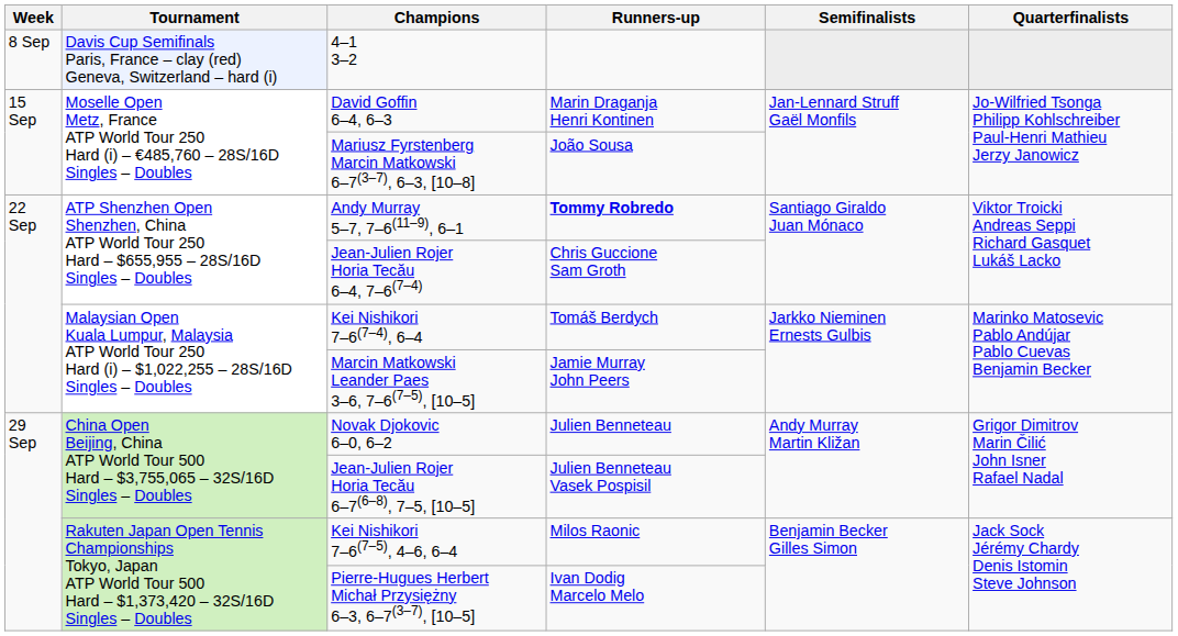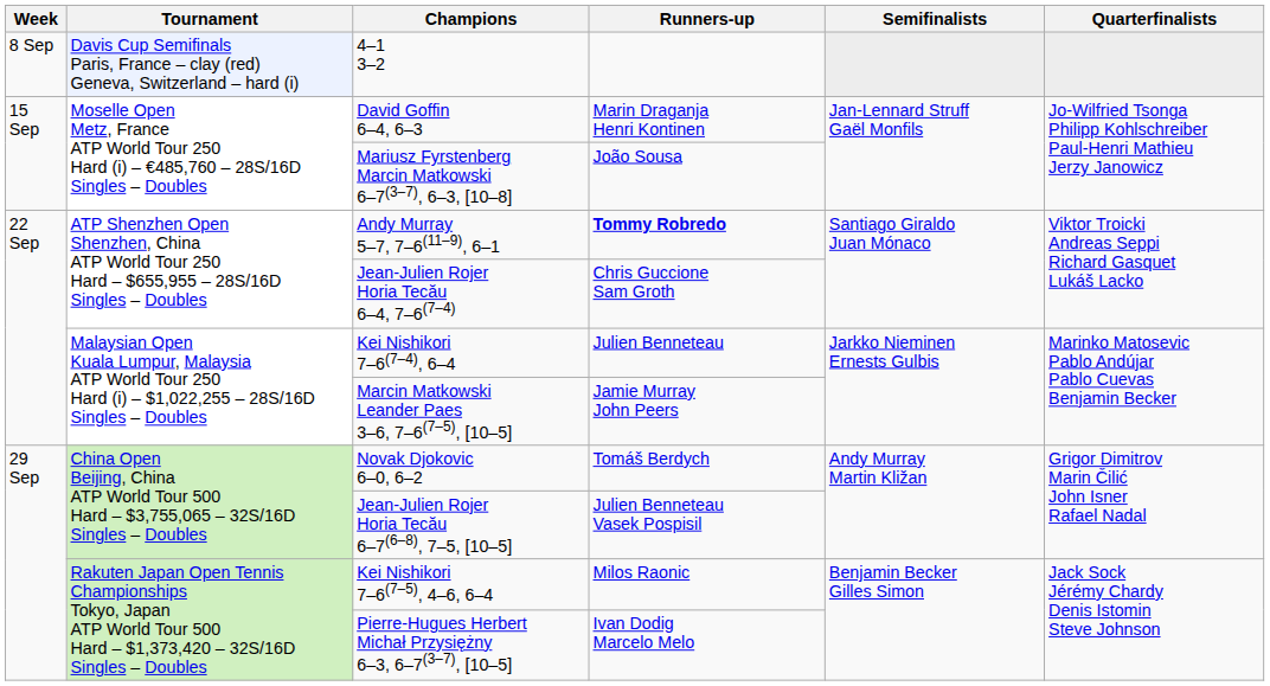 <table class=wikitable style=font-size:95%>
 <tr>
 <th style="width:48px;">Week</th>
 <th style="width:250px;">Tournament</th>
 <th style="width:205px;">Champions</th>
 <th style="width:205px;">Runners-up</th>
 <th style="width:190px;">Semifinalists</th>
 <th style="width:190px;">Quarterfinalists</th>
 </tr>
 <tr valign=top>
 <td>8 Sep</td>
 <td bgcolor=#ECF2FF><a href='#'>Davis Cup Semifinals</a><br>Paris, France – clay (red)<br>Geneva, Switzerland – hard (i)</td>
 <td> 4–1<br> 3–2</td>
 <td><br></td>
 <td bgcolor=#ededed></td>
 <td bgcolor=#ededed></td>
 </tr>
 <tr valign=top>
 <td rowspan=2>15 Sep</td>
 <td bgcolor=#ffffff rowspan=2><a href='#'>Moselle Open</a><br> <a href='#'>Metz</a>, France<br>ATP World Tour 250<br>Hard (i) – €485,760 – 28S/16D<br> <a href='#'>Singles</a> – <a href='#'>Doubles</a></td>
 <td> <a href='#'>David Goffin</a> <br> 6–4, 6–3</td>
 <td> <a href='#'>Marin Draganja</a> <br>  <a href='#'>Henri Kontinen</a></td>
 <td rowspan=2> <a href='#'>Jan-Lennard Struff</a><br> <a href='#'>Gaël Monfils</a></td>
 <td rowspan=2> <a href='#'>Jo-Wilfried Tsonga</a> <br> <a href='#'>Philipp Kohlschreiber</a> <br>  <a href='#'>Paul-Henri Mathieu</a> <br> <a href='#'>Jerzy Janowicz</a></td>
 </tr>
 <tr valign=top>
 <td> <a href='#'>Mariusz Fyrstenberg</a> <br>  <a href='#'>Marcin Matkowski</a> <br> 6–7<sup>(3–7)</sup>, 6–3, [10–8]</td>
 <td> <a href='#'>João Sousa</a></td>
 </tr>
 <tr valign=top>
 <td rowspan=4>22 Sep</td>
 <td bgcolor=#ffffff rowspan=2><a href='#'>ATP Shenzhen Open</a><br> <a href='#'>Shenzhen</a>, China<br>ATP World Tour 250<br>Hard – $655,955 – 28S/16D<br><a href='#'>Singles</a> – <a href='#'>Doubles</a></td>
 <td> <a href='#'>Andy Murray</a><br>5–7, 7–6<sup>(11–9)</sup>, 6–1</td>
 <td><strong> <a href='#'>Tommy Robredo</a></strong></td>
 <td rowspan=2> <a href='#'>Santiago Giraldo</a> <br> <a href='#'>Juan Mónaco</a></td>
 <td rowspan=2> <a href='#'>Viktor Troicki</a> <br> <a href='#'>Andreas Seppi</a><br> <a href='#'>Richard Gasquet</a><br> <a href='#'>Lukáš Lacko</a></td>
 </tr>
 <tr valign=top>
 <td> <a href='#'>Jean-Julien Rojer</a><br> <a href='#'>Horia Tecău</a><br>6–4, 7–6<sup>(7–4)</sup></td>
 <td> <a href='#'>Chris Guccione</a><br> <a href='#'>Sam Groth</a></td>
 </tr>
 <tr valign=top>
 <td bgcolor=#ffffff rowspan=2><a href='#'>Malaysian Open</a><br> <a href='#'>Kuala Lumpur</a>, <a href='#'>Malaysia</a><br>ATP World Tour 250<br>Hard (i) – $1,022,255 – 28S/16D<br><a href='#'>Singles</a> – <a href='#'>Doubles</a></td>
 <td> <a href='#'>Kei Nishikori</a><br>7–6<sup>(7–4)</sup>, 6–4</td>
-<td> <a href='#'>Tomáš Berdych</a></td>
+<td> <a href='#'>Julien Benneteau</a></td>
 <td rowspan=2> <a href='#'>Jarkko Nieminen</a><br> <a href='#'>Ernests Gulbis</a> <br></td>
 <td rowspan=2> <a href='#'>Marinko Matosevic</a><br> <a href='#'>Pablo Andújar</a><br>  <a href='#'>Pablo Cuevas</a> <br> <a href='#'>Benjamin Becker</a></td>
 </tr>
 <tr valign=top>
 <td> <a href='#'>Marcin Matkowski</a><br> <a href='#'>Leander Paes</a><br>3–6, 7–6<sup>(7–5)</sup>, [10–5]</td>
 <td> <a href='#'>Jamie Murray</a><br> <a href='#'>John Peers</a></td>
 </tr>
 <tr valign=top>
 <td rowspan=4>29 Sep</td>
 <td bgcolor=#d0f0c0 rowspan=2><a href='#'>China Open</a><br> <a href='#'>Beijing</a>, China<br>ATP World Tour 500<br>Hard – $3,755,065 – 32S/16D<br><a href='#'>Singles</a> – <a href='#'>Doubles</a></td>
 <td> <a href='#'>Novak Djokovic</a><br>6–0, 6–2</td>
-<td> <a href='#'>Julien Benneteau</a></td>
+<td> <a href='#'>Tomáš Berdych</a></td>
 <td rowspan=2> <a href='#'>Andy Murray</a><br> <a href='#'>Martin Kližan</a></td>
 <td rowspan=2> <a href='#'>Grigor Dimitrov</a><br> <a href='#'>Marin Čilić</a><br>  <a href='#'>John Isner</a><br> <a href='#'>Rafael Nadal</a></td>
 </tr>
 <tr valign=top>
 <td> <a href='#'>Jean-Julien Rojer</a><br> <a href='#'>Horia Tecău</a><br>6–7<sup>(6–8)</sup>, 7–5, [10–5]</td>
 <td> <a href='#'>Julien Benneteau</a><br> <a href='#'>Vasek Pospisil</a></td>
 </tr>
 <tr valign=top>
 <td bgcolor=#d0f0c0 rowspan=2><a href='#'>Rakuten Japan Open Tennis Championships</a><br> Tokyo, Japan<br>ATP World Tour 500<br>Hard – $1,373,420 – 32S/16D<br><a href='#'>Singles</a> – <a href='#'>Doubles</a></td>
 <td> <a href='#'>Kei Nishikori</a><br>7–6<sup>(7–5)</sup>, 4–6, 6–4</td>
 <td> <a href='#'>Milos Raonic</a></td>
 <td rowspan=2> <a href='#'>Benjamin Becker</a><br> <a href='#'>Gilles Simon</a></td>
 <td rowspan=2> <a href='#'>Jack Sock</a><br> <a href='#'>Jérémy Chardy</a><br> <a href='#'>Denis Istomin</a><br> <a href='#'>Steve Johnson</a></td>
 </tr>
 <tr valign=top>
 <td> <a href='#'>Pierre-Hugues Herbert</a><br> <a href='#'>Michał Przysiężny</a><br>6–3, 6–7<sup>(3–7)</sup>, [10–5]</td>
 <td> <a href='#'>Ivan Dodig</a><br> <a href='#'>Marcelo Melo</a></td>
 </tr>
 </table>
